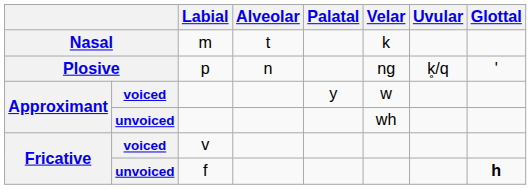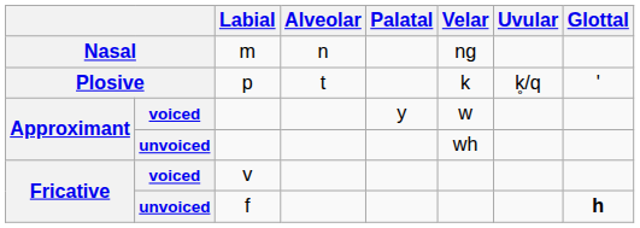 <table class="wikitable"  style="margin:autmargin:auto;">
 <tr>
 <th colspan="2"></th>
 <th><a href='#'>Labial</a></th>
 <th><a href='#'>Alveolar</a></th>
 <th><a href='#'>Palatal</a></th>
 <th><a href='#'>Velar</a></th>
 <th><a href='#'>Uvular</a></th>
 <th><a href='#'>Glottal</a></th>
 </tr>
 <tr style="text-align:center;">
 <th colspan="2"><a href='#'>Nasal</a></th>
 <td>m<br></td>
-<td>t<br></td>
+<td>n<br></td>
 <td></td>
-<td>k<br></td>
+<td>ng<br></td>
 <td></td>
 <td></td>
 </tr>
 <tr style="text-align:center;">
 <th colspan="2"><a href='#'>Plosive</a></th>
 <td>p<br></td>
-<td>n<br></td>
+<td>t<br></td>
 <td></td>
-<td>ng<br></td>
+<td>k<br></td>
 <td>k̥/q<br></td>
 <td>'<br></td>
 </tr>
 <tr style="text-align:center;">
 <th rowspan="2"><a href='#'>Approximant</a></th>
 <th><small><a href='#'>voiced</a></small></th>
 <td></td>
 <td></td>
 <td>y<br></td>
 <td>w<br></td>
 <td></td>
 <td></td>
 </tr>
 <tr style="text-align:center;">
 <th><small><a href='#'>unvoiced</a></small></th>
 <td></td>
 <td></td>
 <td></td>
 <td>wh<br></td>
 <td></td>
 <td></td>
 </tr>
 <tr style="text-align:center;">
 <th rowspan="2"><a href='#'>Fricative</a></th>
 <th><small><a href='#'>voiced</a></small></th>
 <td>v<br></td>
 <td></td>
 <td></td>
 <td></td>
 <td></td>
 <td></td>
 </tr>
 <tr style="text-align:center;">
 <th><small><a href='#'>unvoiced</a></small></th>
 <td>f<br></td>
 <td></td>
 <td></td>
 <td></td>
 <td></td>
 <td><strong>h<br></strong></td>
 </tr>
 </table>
